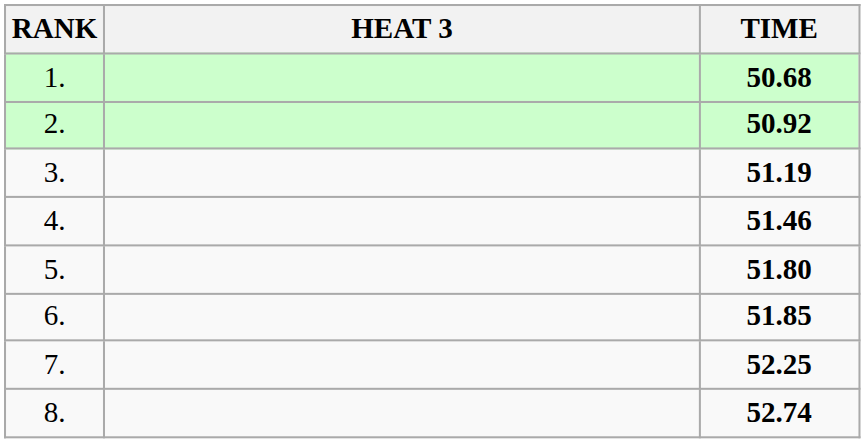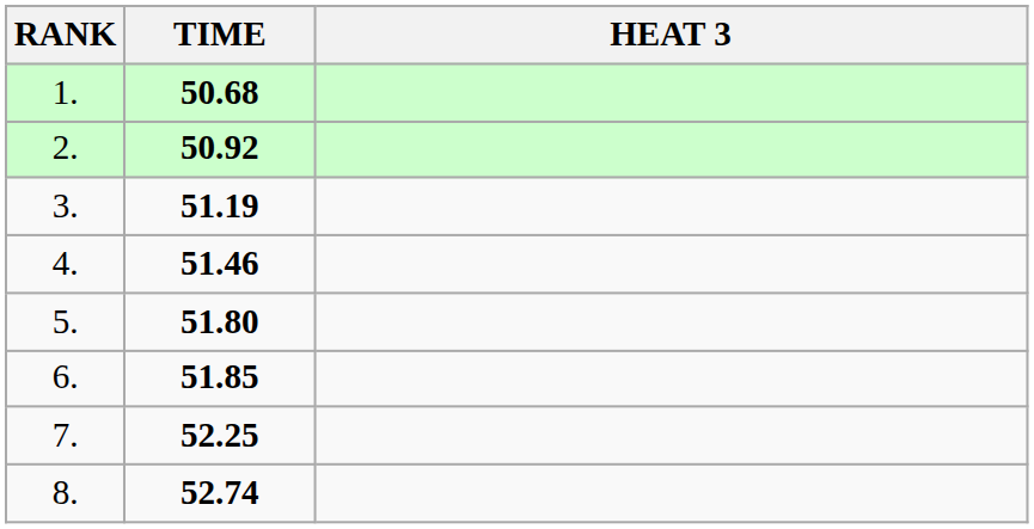 <table class="wikitable" style="border-collapse: collapse; font-size: 90%;">
 <tr>
 <th>RANK</th>
+<th style="width: 5em">TIME</th>
 <th style="width: 20em">HEAT 3</th>
-<th style="width: 5em">TIME</th>
 </tr>
 <tr style="background:#ccffcc;">
 <td align="center">1.</td>
+<td align="center"><strong>50.68</strong></td>
 <td></td>
-<td align="center"><strong>50.68</strong></td>
 </tr>
 <tr style="background:#ccffcc;">
 <td align="center">2.</td>
+<td align="center"><strong>50.92</strong></td>
 <td></td>
-<td align="center"><strong>50.92</strong></td>
 </tr>
 <tr>
 <td align="center">3.</td>
+<td align="center"><strong>51.19</strong></td>
 <td></td>
-<td align="center"><strong>51.19</strong></td>
 </tr>
 <tr>
 <td align="center">4.</td>
+<td align="center"><strong>51.46</strong></td>
 <td></td>
-<td align="center"><strong>51.46</strong></td>
 </tr>
 <tr>
 <td align="center">5.</td>
+<td align="center"><strong>51.80</strong></td>
 <td></td>
-<td align="center"><strong>51.80</strong></td>
 </tr>
 <tr>
 <td align="center">6.</td>
+<td align="center"><strong>51.85</strong></td>
 <td></td>
-<td align="center"><strong>51.85</strong></td>
 </tr>
 <tr>
 <td align="center">7.</td>
+<td align="center"><strong>52.25</strong></td>
 <td></td>
-<td align="center"><strong>52.25</strong></td>
 </tr>
 <tr>
 <td align="center">8.</td>
+<td align="center"><strong>52.74</strong></td>
 <td></td>
-<td align="center"><strong>52.74</strong></td>
 </tr>
 </table>
